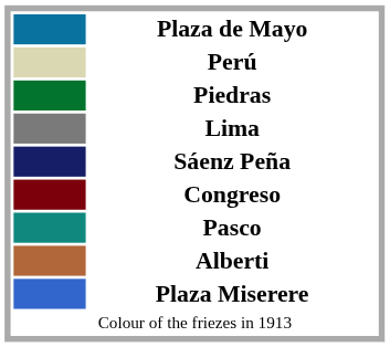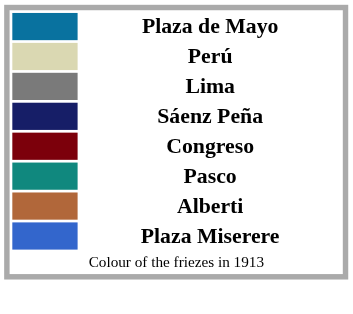 <table border=0 width=20% style="float:right; text-align:center; border: 4px #aaa solid; margin: 5px">
 <tr>
 <td bgcolor=#09729F width=20%></td>
 <td width=80%><strong>Plaza de Mayo</strong></td>
 </tr>
 <tr>
 <td bgcolor=#DAD8B2></td>
 <td><strong>Perú</strong></td>
-</tr>
-<tr>
-<td bgcolor=#02742E></td>
-<td><strong>Piedras</strong></td>
 </tr>
 <tr>
 <td bgcolor=#7A7A7A></td>
 <td><strong>Lima</strong></td>
 </tr>
 <tr>
 <td bgcolor=#161E67></td>
 <td><strong>Sáenz Peña</strong></td>
 </tr>
 <tr>
 <td bgcolor=#7C000B></td>
 <td><strong>Congreso</strong></td>
 </tr>
 <tr>
 <td bgcolor=#10887E></td>
 <td><strong>Pasco</strong></td>
 </tr>
 <tr>
 <td bgcolor=#B1673A></td>
 <td><strong>Alberti</strong></td>
 </tr>
 <tr>
 <td bgcolor=#3366CC></td>
 <td><strong>Plaza Miserere</strong></td>
 </tr>
 <tr style="color:black; font-size: 70%;">
 <td colspan=2>Colour of the friezes in 1913</td>
 </tr>
 </table>
